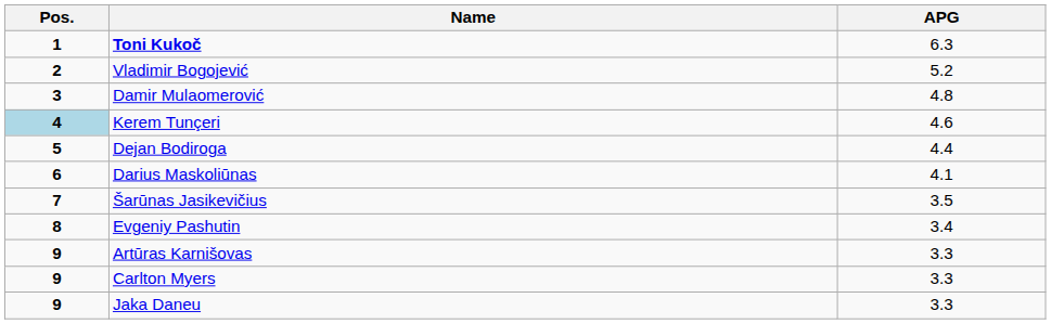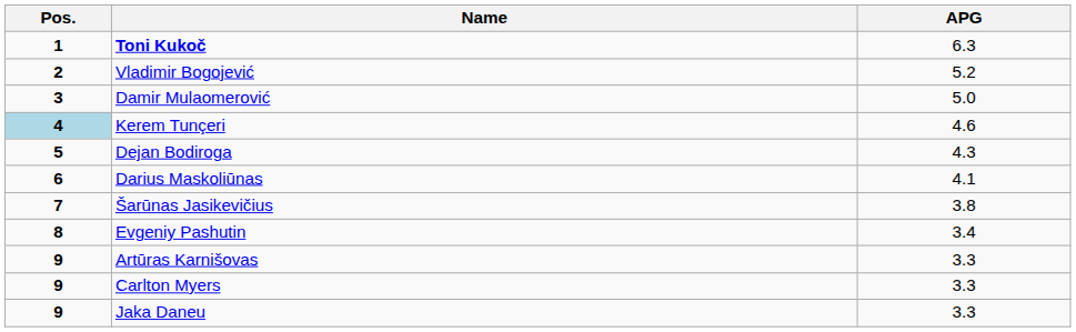 <table class=wikitable width="80%">
 <tr>
 <th width="10%">Pos.</th>
 <th width="70%">Name</th>
 <th width="20%">APG</th>
 </tr>
 <tr>
 <td align=center><strong>1</strong></td>
 <td> <strong><a href='#'>Toni Kukoč</a></strong></td>
 <td align=center>6.3</td>
 </tr>
 <tr>
 <td align=center><strong>2</strong></td>
 <td> <a href='#'>Vladimir Bogojević</a></td>
 <td align=center>5.2</td>
 </tr>
 <tr>
 <td align=center><strong>3</strong></td>
 <td> <a href='#'>Damir Mulaomerović</a></td>
-<td align=center>4.8</td>
+<td align=center>5.0</td>
 </tr>
 <tr>
 <td align=center style="background: lightblue;"><strong>4</strong></td>
 <td> <a href='#'>Kerem Tunçeri</a></td>
 <td align=center>4.6</td>
 </tr>
 <tr>
 <td align=center><strong>5</strong></td>
 <td> <a href='#'>Dejan Bodiroga</a></td>
-<td align=center>4.4</td>
+<td align=center>4.3</td>
 </tr>
 <tr>
 <td align=center><strong>6</strong></td>
 <td> <a href='#'>Darius Maskoliūnas</a></td>
 <td align=center>4.1</td>
 </tr>
 <tr>
 <td align=center><strong>7</strong></td>
 <td> <a href='#'>Šarūnas Jasikevičius</a></td>
-<td align=center>3.5</td>
+<td align=center>3.8</td>
 </tr>
 <tr>
 <td align=center><strong>8</strong></td>
 <td> <a href='#'>Evgeniy Pashutin</a></td>
 <td align=center>3.4</td>
 </tr>
 <tr>
 <td align=center><strong>9</strong></td>
 <td> <a href='#'>Artūras Karnišovas</a></td>
 <td align=center>3.3</td>
 </tr>
 <tr>
 <td align=center><strong>9</strong></td>
 <td> <a href='#'>Carlton Myers</a></td>
 <td align=center>3.3</td>
 </tr>
 <tr>
 <td align=center><strong>9</strong></td>
 <td> <a href='#'>Jaka Daneu</a></td>
 <td align=center>3.3</td>
 </tr>
 </table>
